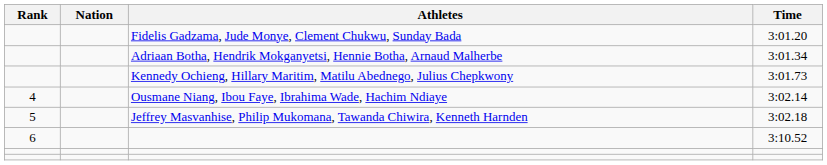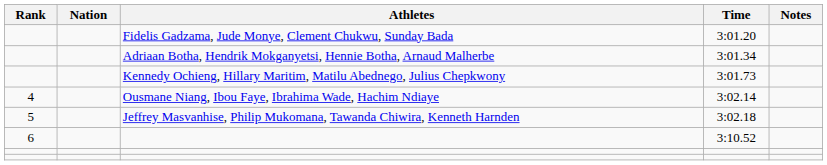 <table class="wikitable sortable" width=80% style="text-align:center;">
 <tr>
 <th>Rank</th>
 <th>Nation</th>
 <th>Athletes</th>
 <th>Time</th>
+<th>Notes</th>
 </tr>
 <tr>
 <td></td>
 <td align=left></td>
 <td align=left><a href='#'>Fidelis Gadzama</a>, <a href='#'>Jude Monye</a>, <a href='#'>Clement Chukwu</a>, <a href='#'>Sunday Bada</a></td>
 <td>3:01.20</td>
+<td></td>
 </tr>
 <tr>
 <td></td>
 <td align=left></td>
 <td align=left><a href='#'>Adriaan Botha</a>, <a href='#'>Hendrik Mokganyetsi</a>, <a href='#'>Hennie Botha</a>, <a href='#'>Arnaud Malherbe</a></td>
 <td>3:01.34</td>
+<td></td>
 </tr>
 <tr>
 <td></td>
 <td align=left></td>
 <td align=left><a href='#'>Kennedy Ochieng</a>, <a href='#'>Hillary Maritim</a>, <a href='#'>Matilu Abednego</a>, <a href='#'>Julius Chepkwony</a></td>
 <td>3:01.73</td>
+<td></td>
 </tr>
 <tr>
 <td>4</td>
 <td align=left></td>
 <td align=left><a href='#'>Ousmane Niang</a>, <a href='#'>Ibou Faye</a>, <a href='#'>Ibrahima Wade</a>, <a href='#'>Hachim Ndiaye</a></td>
 <td>3:02.14</td>
+<td></td>
 </tr>
 <tr>
 <td>5</td>
 <td align=left></td>
 <td align=left><a href='#'>Jeffrey Masvanhise</a>, <a href='#'>Philip Mukomana</a>, <a href='#'>Tawanda Chiwira</a>, <a href='#'>Kenneth Harnden</a></td>
 <td>3:02.18</td>
+<td></td>
 </tr>
 <tr>
 <td>6</td>
 <td align=left></td>
 <td align=left></td>
 <td>3:10.52</td>
-</tr>
-<tr>
-<td></td>
-<td align=left></td>
-<td align=left></td>
 <td></td>
 </tr>
 <tr>
 <td></td>
 <td align=left></td>
 <td align=left></td>
 <td></td>
+<td></td>
+</tr>
+<tr>
+<td></td>
+<td align=left></td>
+<td align=left></td>
+<td></td>
+<td></td>
 </tr>
 </table>
